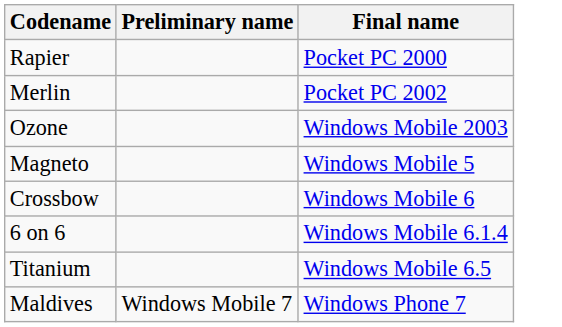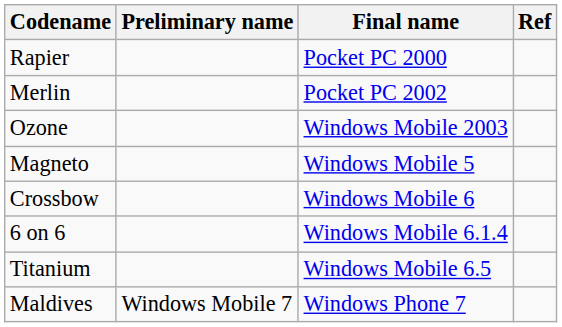 <table class="sortable wikitable">
 <tr>
 <th>Codename</th>
 <th>Preliminary name</th>
 <th>Final name</th>
+<th>Ref</th>
 </tr>
 <tr>
 <td>Rapier</td>
 <td></td>
 <td><a href='#'>Pocket PC 2000</a></td>
+<td></td>
 </tr>
 <tr>
 <td>Merlin</td>
 <td></td>
 <td><a href='#'>Pocket PC 2002</a></td>
+<td></td>
 </tr>
 <tr>
 <td>Ozone</td>
 <td></td>
 <td><a href='#'>Windows Mobile 2003</a></td>
+<td></td>
 </tr>
 <tr>
 <td>Magneto</td>
 <td></td>
 <td><a href='#'>Windows Mobile 5</a></td>
+<td></td>
 </tr>
 <tr>
 <td>Crossbow</td>
 <td></td>
 <td><a href='#'>Windows Mobile 6</a></td>
+<td></td>
 </tr>
 <tr>
 <td>6 on 6</td>
 <td></td>
 <td><a href='#'>Windows Mobile 6.1.4</a></td>
+<td></td>
 </tr>
 <tr>
 <td>Titanium</td>
 <td></td>
 <td><a href='#'>Windows Mobile 6.5</a></td>
+<td></td>
 </tr>
 <tr>
 <td>Maldives</td>
 <td>Windows Mobile 7</td>
 <td><a href='#'>Windows Phone 7</a></td>
+<td></td>
 </tr>
 </table>
